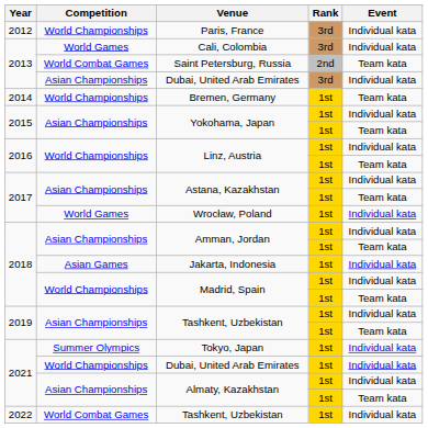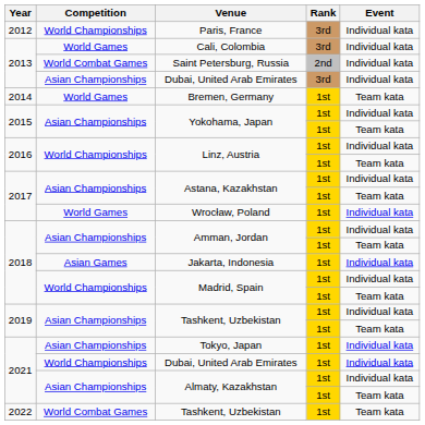 <table class="wikitable sortable" width=45% style="font-size:90%; text-align:center;">
 <tr>
 <th>Year</th>
 <th>Competition</th>
 <th>Venue</th>
 <th>Rank</th>
 <th>Event</th>
 </tr>
 <tr>
 <td>2012</td>
 <td><a href='#'>World Championships</a></td>
 <td>Paris, France</td>
 <td bgcolor="cc9966">3rd</td>
 <td>Individual kata</td>
 </tr>
 <tr>
 <td rowspan=3>2013</td>
 <td><a href='#'>World Games</a></td>
 <td>Cali, Colombia</td>
 <td bgcolor="cc9966">3rd</td>
 <td>Individual kata</td>
 </tr>
 <tr>
 <td><a href='#'>World Combat Games</a></td>
 <td>Saint Petersburg, Russia</td>
 <td bgcolor="silver">2nd</td>
-<td>Team kata</td>
+<td>Individual kata</td>
 </tr>
 <tr>
 <td><a href='#'>Asian Championships</a></td>
 <td>Dubai, United Arab Emirates</td>
 <td bgcolor="cc9966">3rd</td>
 <td>Individual kata</td>
 </tr>
 <tr>
 <td>2014</td>
-<td><a href='#'>World Championships</a></td>
+<td><a href='#'>World Games</a></td>
 <td>Bremen, Germany</td>
 <td bgcolor="gold">1st</td>
 <td>Team kata</td>
 </tr>
 <tr>
 <td rowspan=2>2015</td>
 <td rowspan=2><a href='#'>Asian Championships</a></td>
 <td rowspan=2>Yokohama, Japan</td>
 <td bgcolor="gold">1st</td>
 <td>Individual kata</td>
 </tr>
 <tr>
 <td bgcolor="gold">1st</td>
 <td>Team kata</td>
 </tr>
 <tr>
 <td rowspan=2>2016</td>
 <td rowspan=2><a href='#'>World Championships</a></td>
 <td rowspan=2>Linz, Austria</td>
 <td bgcolor="gold">1st</td>
 <td>Individual kata</td>
 </tr>
 <tr>
 <td bgcolor="gold">1st</td>
 <td>Team kata</td>
 </tr>
 <tr>
 <td rowspan=3>2017</td>
 <td rowspan=2><a href='#'>Asian Championships</a></td>
 <td rowspan=2>Astana, Kazakhstan</td>
 <td bgcolor="gold">1st</td>
 <td>Individual kata</td>
 </tr>
 <tr>
 <td bgcolor="gold">1st</td>
 <td>Team kata</td>
 </tr>
 <tr>
 <td><a href='#'>World Games</a></td>
 <td>Wrocław, Poland</td>
 <td bgcolor="gold">1st</td>
 <td><a href='#'>Individual kata</a></td>
 </tr>
 <tr>
 <td rowspan=5>2018</td>
 <td rowspan=2><a href='#'>Asian Championships</a></td>
 <td rowspan=2>Amman, Jordan</td>
 <td bgcolor="gold">1st</td>
 <td>Individual kata</td>
 </tr>
 <tr>
 <td bgcolor="gold">1st</td>
 <td>Team kata</td>
 </tr>
 <tr>
 <td><a href='#'>Asian Games</a></td>
 <td>Jakarta, Indonesia</td>
 <td bgcolor="gold">1st</td>
 <td><a href='#'>Individual kata</a></td>
 </tr>
 <tr>
 <td rowspan=2><a href='#'>World Championships</a></td>
 <td rowspan=2>Madrid, Spain</td>
 <td bgcolor="gold">1st</td>
 <td>Individual kata</td>
 </tr>
 <tr>
 <td bgcolor="gold">1st</td>
 <td>Team kata</td>
 </tr>
 <tr>
 <td rowspan=2>2019</td>
 <td rowspan=2><a href='#'>Asian Championships</a></td>
 <td rowspan=2>Tashkent, Uzbekistan</td>
 <td bgcolor="gold">1st</td>
 <td>Individual kata</td>
 </tr>
 <tr>
 <td bgcolor="gold">1st</td>
 <td>Team kata</td>
 </tr>
 <tr>
 <td rowspan=4>2021</td>
-<td><a href='#'>Summer Olympics</a></td>
+<td><a href='#'>Asian Championships</a></td>
 <td>Tokyo, Japan</td>
 <td bgcolor="gold">1st</td>
 <td><a href='#'>Individual kata</a></td>
 </tr>
 <tr>
 <td><a href='#'>World Championships</a></td>
 <td>Dubai, United Arab Emirates</td>
 <td bgcolor="gold">1st</td>
 <td><a href='#'>Individual kata</a></td>
 </tr>
 <tr>
 <td rowspan=2><a href='#'>Asian Championships</a></td>
 <td rowspan=2>Almaty, Kazakhstan</td>
 <td bgcolor="gold">1st</td>
 <td>Individual kata</td>
 </tr>
 <tr>
 <td bgcolor="gold">1st</td>
 <td>Team kata</td>
 </tr>
 <tr>
 <td>2022</td>
 <td><a href='#'>World Combat Games</a></td>
 <td>Tashkent, Uzbekistan</td>
 <td bgcolor="gold">1st</td>
-<td>Individual kata</td>
+<td>Team kata</td>
 </tr>
 </table>
